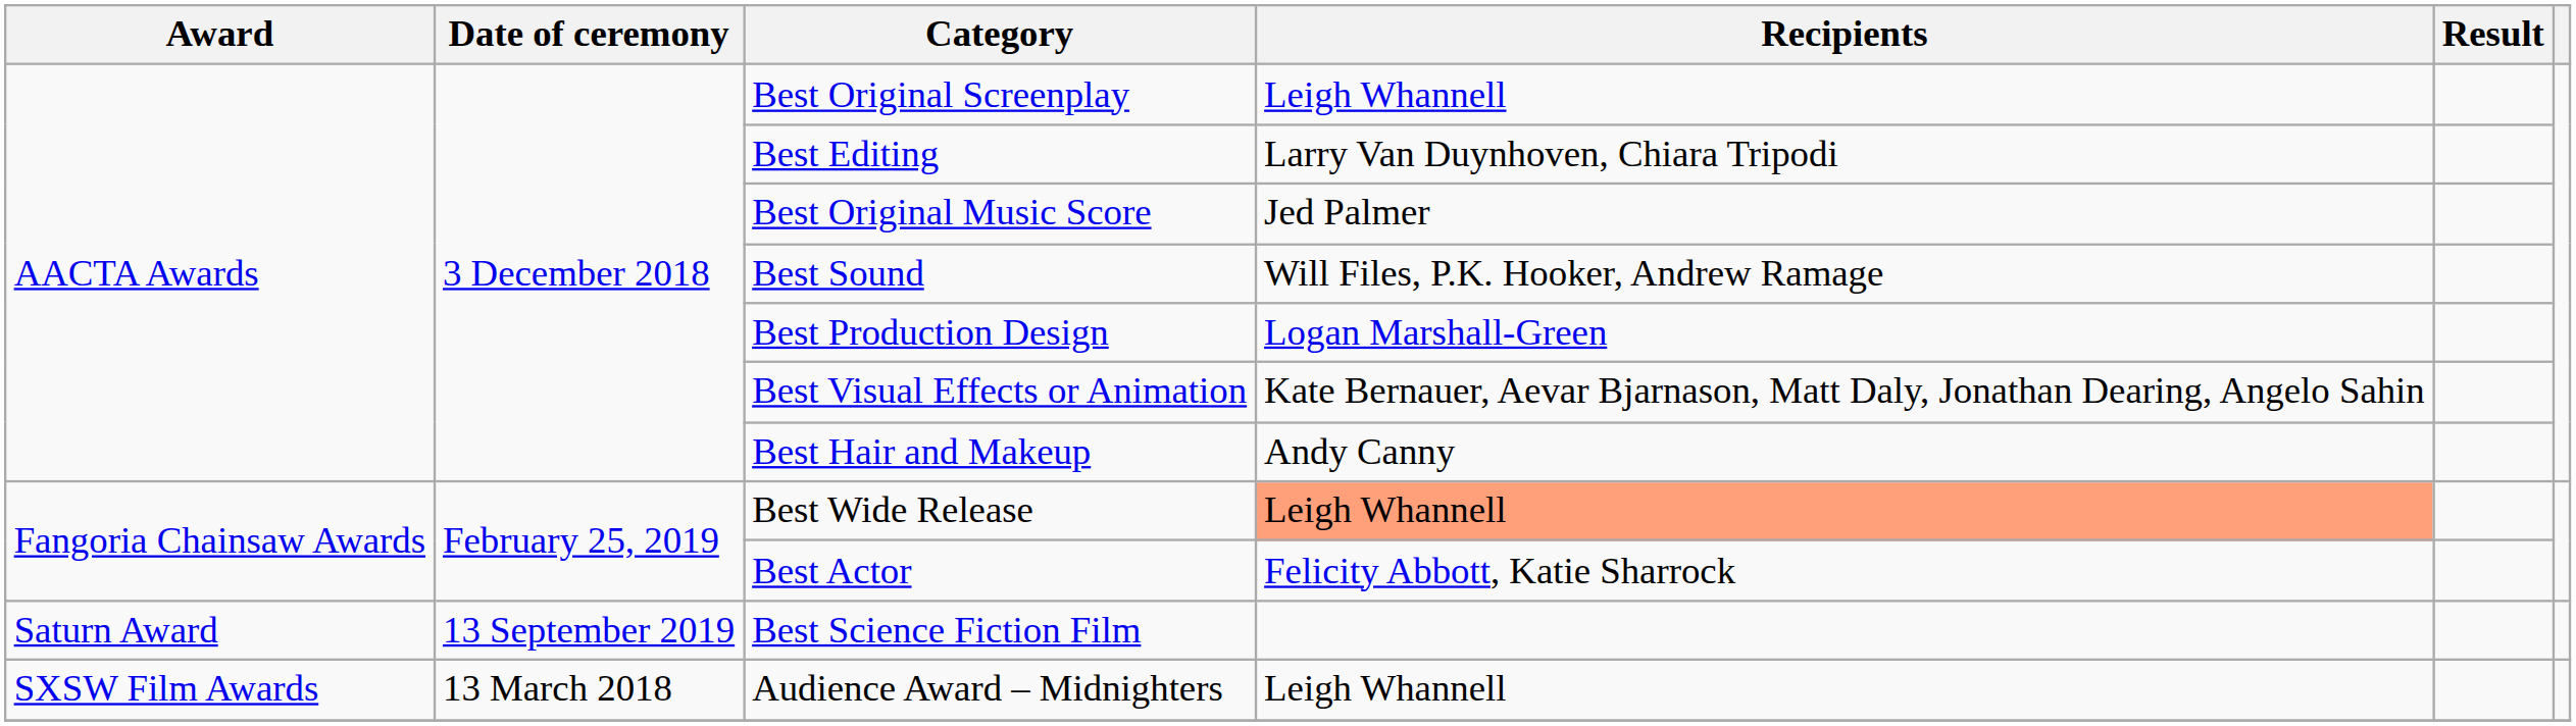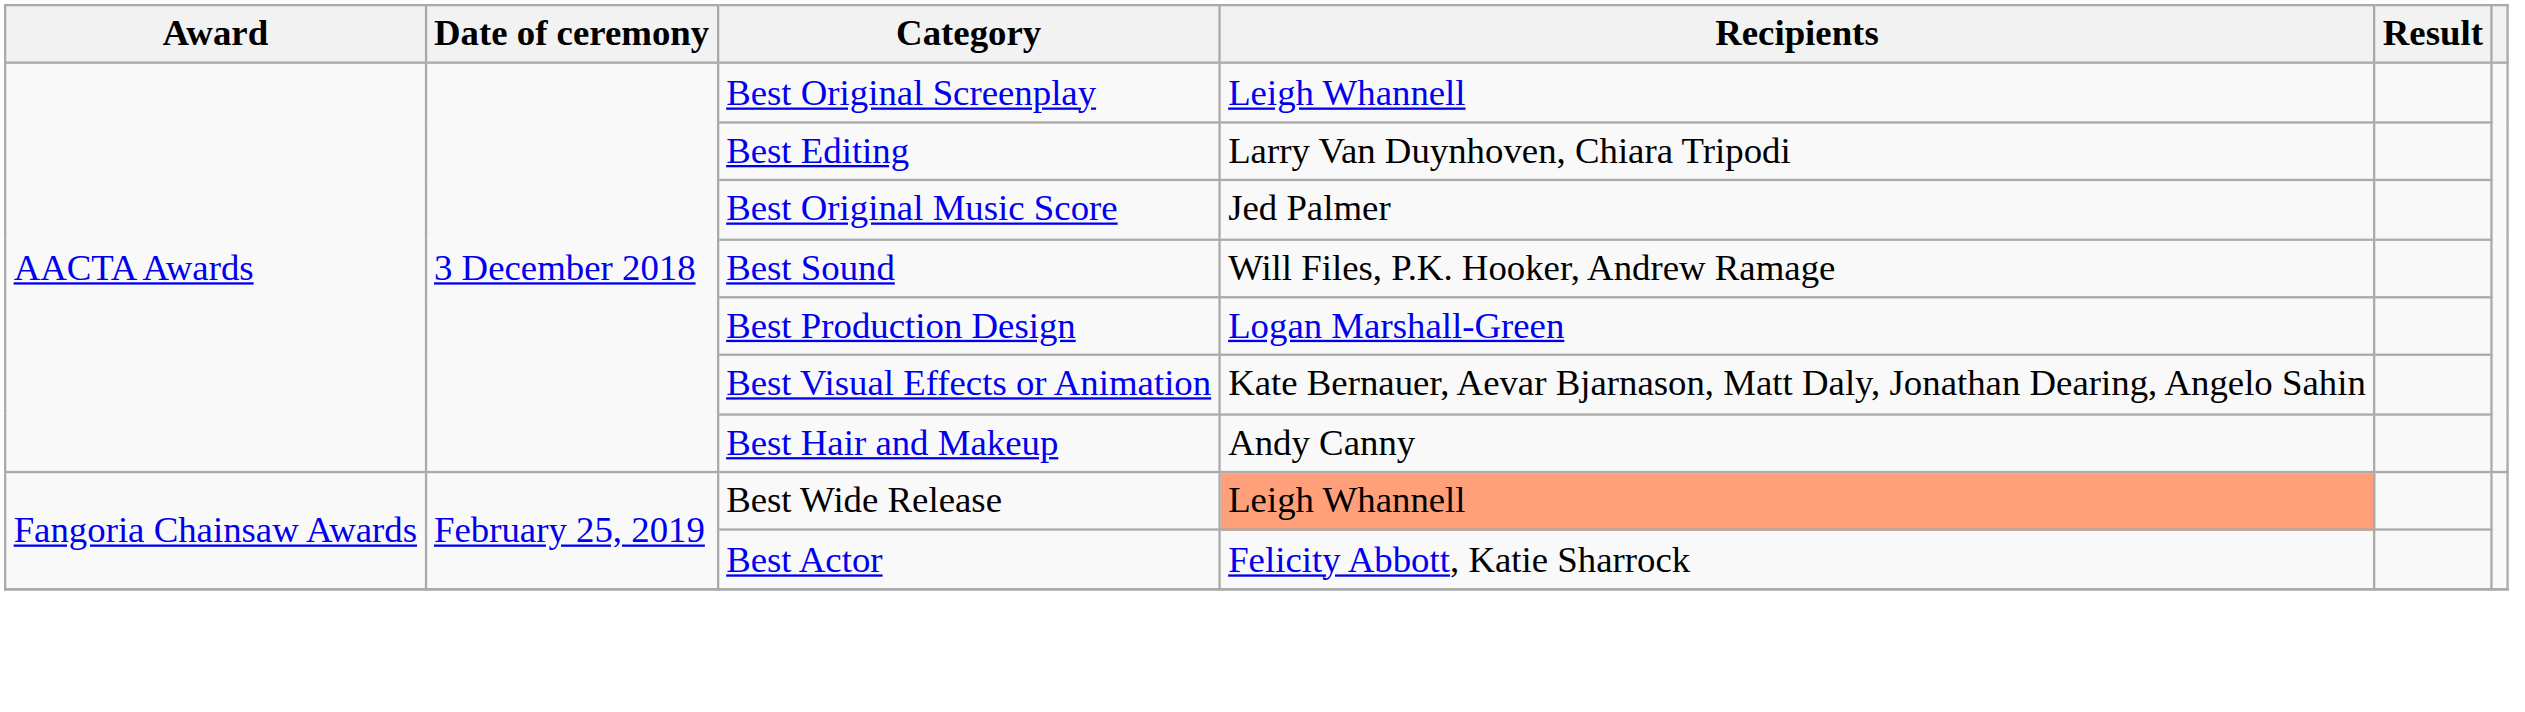 <table class="wikitable sortable plainrowheaders">
 <tr>
 <th scope="col">Award</th>
 <th scope="col">Date of ceremony</th>
 <th scope="col">Category</th>
 <th scope="col">Recipients</th>
 <th scope="col">Result</th>
 <th scope="col" class="unsortable"></th>
 </tr>
 <tr>
 <td rowspan=7><a href='#'>AACTA Awards</a></td>
 <td rowspan=7><a href='#'>3 December 2018</a></td>
 <td><a href='#'>Best Original Screenplay</a></td>
 <td><a href='#'>Leigh Whannell</a></td>
 <td></td>
 <td rowspan=7 style="text-align:center;"></td>
 </tr>
 <tr>
 <td><a href='#'>Best Editing</a></td>
 <td>Larry Van Duynhoven, Chiara Tripodi</td>
 <td></td>
 </tr>
 <tr>
 <td><a href='#'>Best Original Music Score</a></td>
 <td>Jed Palmer</td>
 <td></td>
 </tr>
 <tr>
 <td><a href='#'>Best Sound</a></td>
 <td>Will Files, P.K. Hooker, Andrew Ramage</td>
 <td></td>
 </tr>
 <tr>
 <td><a href='#'>Best Production Design</a></td>
 <td><a href='#'>Logan Marshall-Green</a></td>
 <td></td>
 </tr>
 <tr>
 <td><a href='#'>Best Visual Effects or Animation</a></td>
 <td>Kate Bernauer, Aevar Bjarnason, Matt Daly, Jonathan Dearing, Angelo Sahin</td>
 <td></td>
 </tr>
 <tr>
 <td><a href='#'>Best Hair and Makeup</a></td>
 <td>Andy Canny</td>
 <td></td>
 </tr>
 <tr>
 <td rowspan=2><a href='#'>Fangoria Chainsaw Awards</a></td>
 <td rowspan=2><a href='#'>February 25, 2019</a></td>
 <td>Best Wide Release</td>
 <td style="background: lightsalmon;">Leigh Whannell</td>
 <td></td>
 <td rowspan=2 style="text-align:center;"></td>
 </tr>
 <tr>
 <td><a href='#'>Best Actor</a></td>
 <td><a href='#'>Felicity Abbott</a>, Katie Sharrock</td>
 <td></td>
 </tr>
 <tr>
-<td><a href='#'>Saturn Award</a></td>
-<td><a href='#'>13 September 2019</a></td>
-<td><a href='#'>Best Science Fiction Film</a></td>
-<td></td>
-<td></td>
-<td></td>
-</tr>
-<tr>
-<td><a href='#'>SXSW Film Awards</a></td>
-<td>13 March 2018</td>
-<td>Audience Award – Midnighters</td>
-<td>Leigh Whannell</td>
-<td></td>
-<td style="text-align:center;"></td>
-</tr>
-<tr>
 </tr>
 </table>
